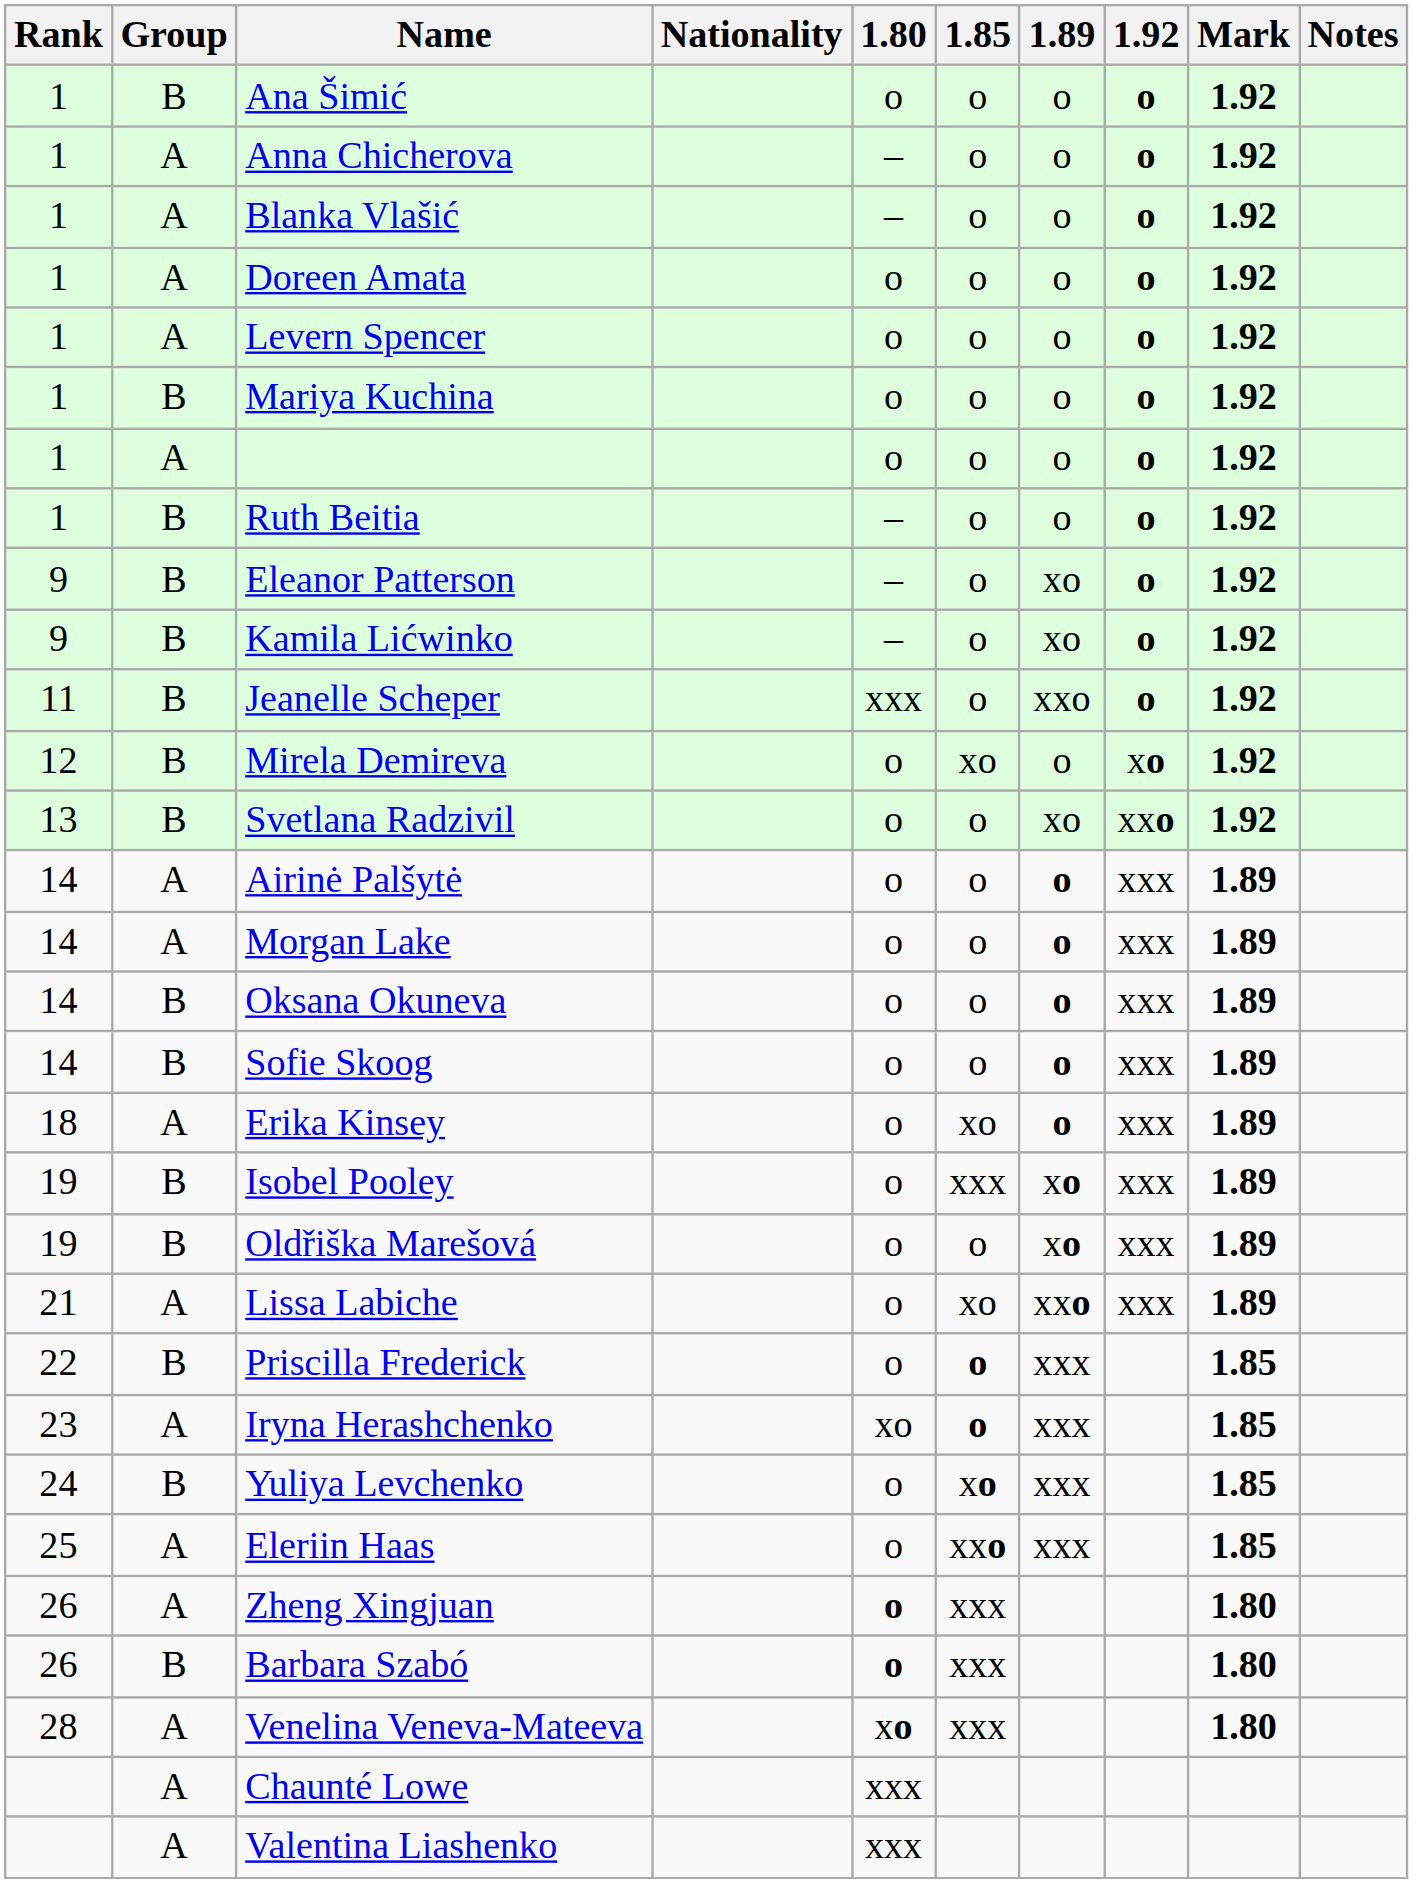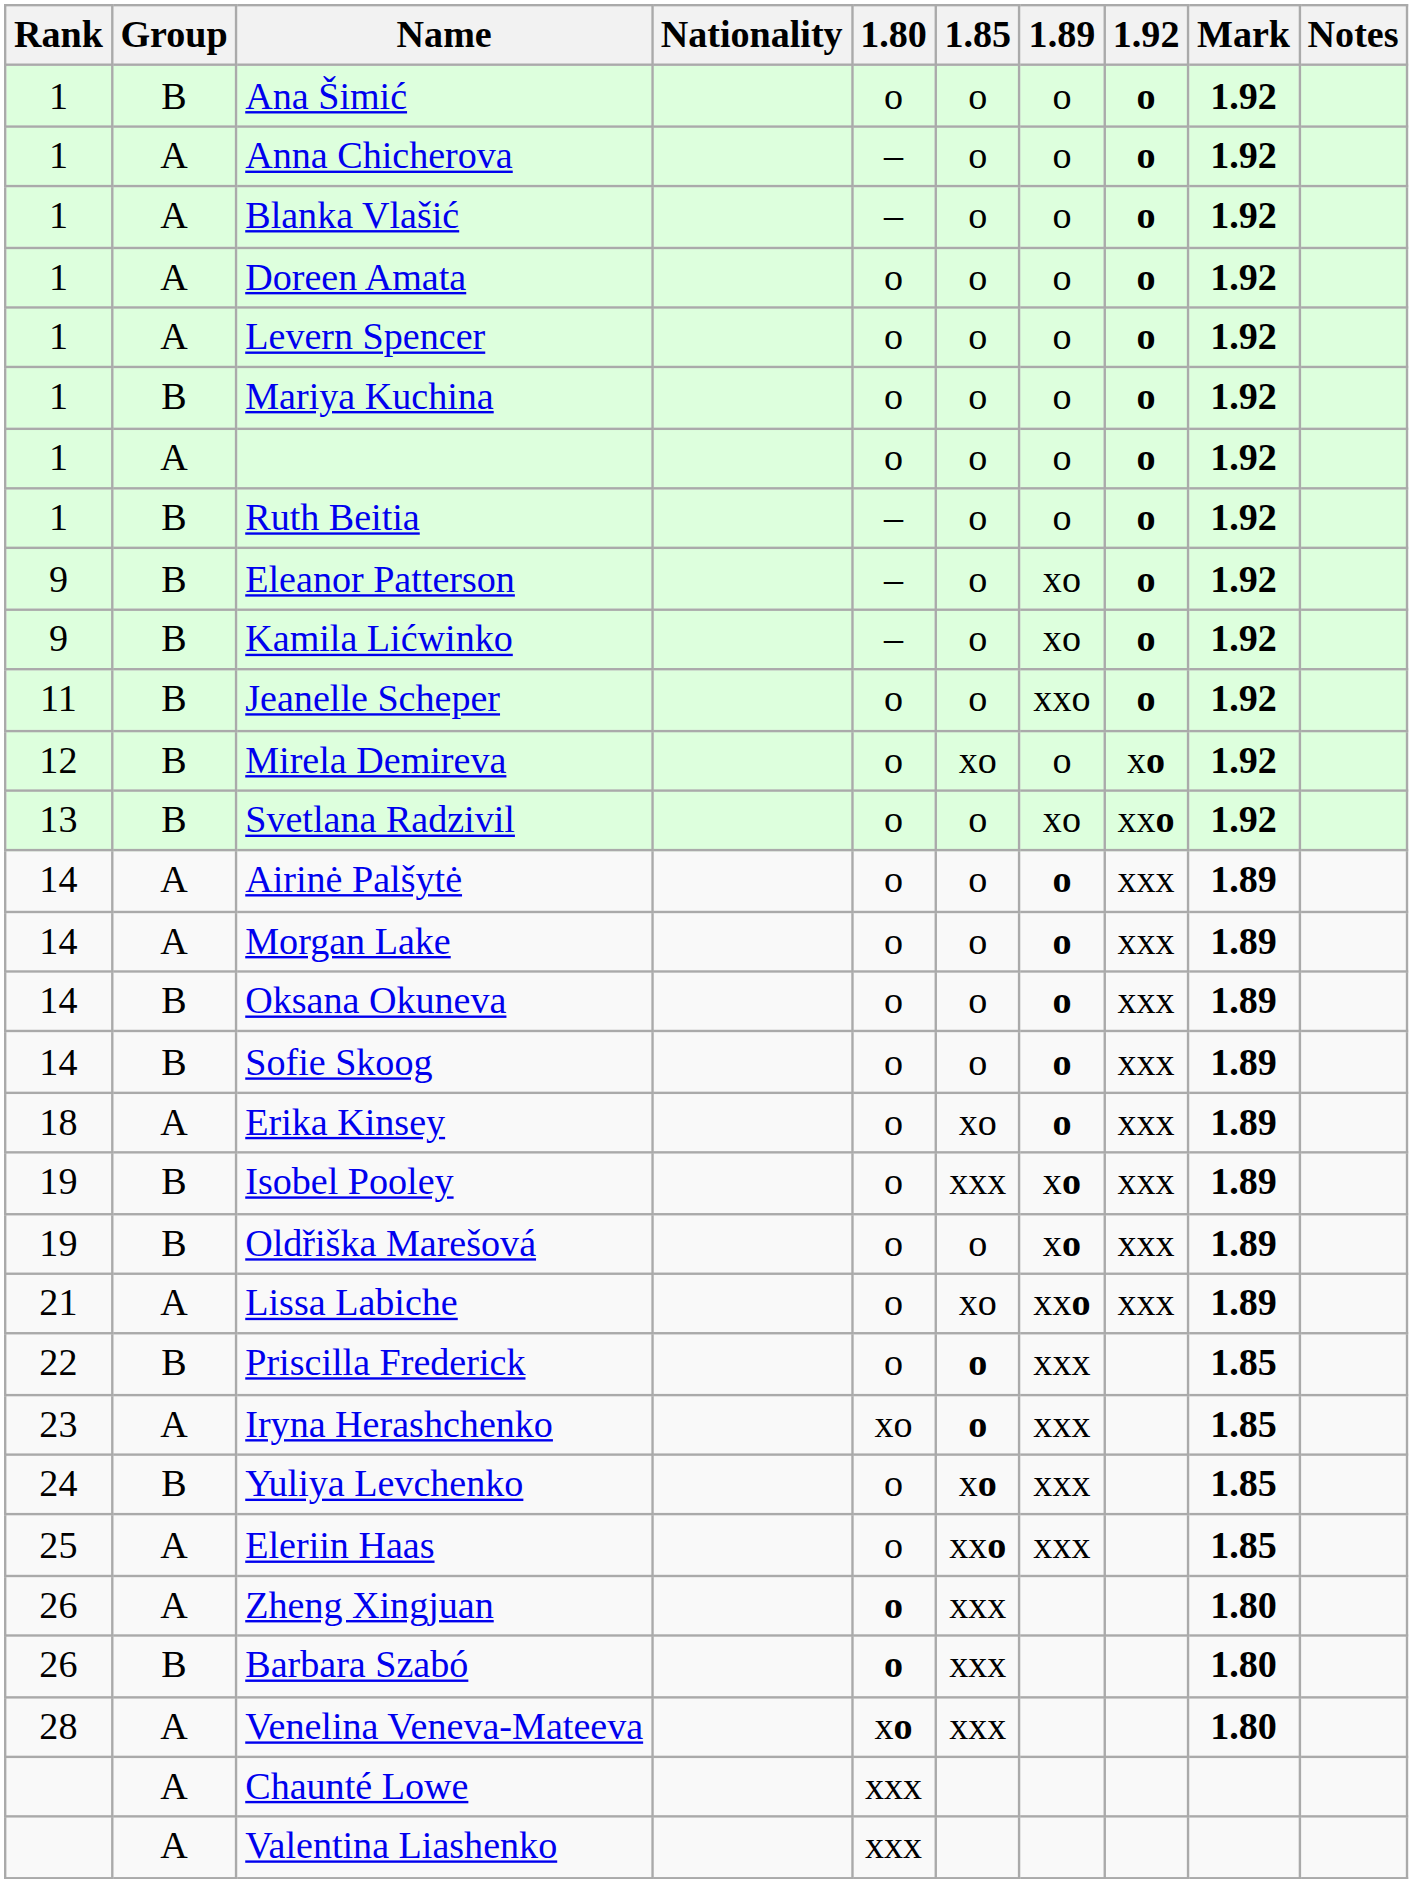 <table class="wikitable sortable" style="text-align:center">
 <tr>
 <th>Rank</th>
 <th>Group</th>
 <th>Name</th>
 <th>Nationality</th>
 <th>1.80</th>
 <th>1.85</th>
 <th>1.89</th>
 <th>1.92</th>
 <th>Mark</th>
 <th>Notes</th>
 </tr>
 <tr bgcolor=ddffdd>
 <td>1</td>
 <td>B</td>
 <td align=left><a href='#'>Ana Šimić</a></td>
 <td align=left></td>
 <td>o</td>
 <td>o</td>
 <td>o</td>
 <td><strong>o</strong></td>
 <td><strong>1.92</strong></td>
 <td></td>
 </tr>
 <tr bgcolor=ddffdd>
 <td>1</td>
 <td>A</td>
 <td align=left><a href='#'>Anna Chicherova</a></td>
 <td align=left></td>
 <td>–</td>
 <td>o</td>
 <td>o</td>
 <td><strong>o</strong></td>
 <td><strong>1.92</strong></td>
 <td></td>
 </tr>
 <tr bgcolor=ddffdd>
 <td>1</td>
 <td>A</td>
 <td align=left><a href='#'>Blanka Vlašić</a></td>
 <td align=left></td>
 <td>–</td>
 <td>o</td>
 <td>o</td>
 <td><strong>o</strong></td>
 <td><strong>1.92</strong></td>
 <td></td>
 </tr>
 <tr bgcolor=ddffdd>
 <td>1</td>
 <td>A</td>
 <td align=left><a href='#'>Doreen Amata</a></td>
 <td align=left></td>
 <td>o</td>
 <td>o</td>
 <td>o</td>
 <td><strong>o</strong></td>
 <td><strong>1.92</strong></td>
 <td></td>
 </tr>
 <tr bgcolor=ddffdd>
 <td>1</td>
 <td>A</td>
 <td align=left><a href='#'>Levern Spencer</a></td>
 <td align=left></td>
 <td>o</td>
 <td>o</td>
 <td>o</td>
 <td><strong>o</strong></td>
 <td><strong>1.92</strong></td>
 <td></td>
 </tr>
 <tr bgcolor=ddffdd>
 <td>1</td>
 <td>B</td>
 <td align=left><a href='#'>Mariya Kuchina</a></td>
 <td align=left></td>
 <td>o</td>
 <td>o</td>
 <td>o</td>
 <td><strong>o</strong></td>
 <td><strong>1.92</strong></td>
 <td></td>
 </tr>
 <tr bgcolor=ddffdd>
 <td>1</td>
 <td>A</td>
 <td align=left></td>
 <td align=left></td>
 <td>o</td>
 <td>o</td>
 <td>o</td>
 <td><strong>o</strong></td>
 <td><strong>1.92</strong></td>
 <td></td>
 </tr>
 <tr bgcolor=ddffdd>
 <td>1</td>
 <td>B</td>
 <td align=left><a href='#'>Ruth Beitia</a></td>
 <td align=left></td>
 <td>–</td>
 <td>o</td>
 <td>o</td>
 <td><strong>o</strong></td>
 <td><strong>1.92</strong></td>
 <td></td>
 </tr>
 <tr bgcolor=ddffdd>
 <td>9</td>
 <td>B</td>
 <td align=left><a href='#'>Eleanor Patterson</a></td>
 <td align=left></td>
 <td>–</td>
 <td>o</td>
 <td>xo</td>
 <td><strong>o</strong></td>
 <td><strong>1.92</strong></td>
 <td></td>
 </tr>
 <tr bgcolor=ddffdd>
 <td>9</td>
 <td>B</td>
 <td align=left><a href='#'>Kamila Lićwinko</a></td>
 <td align=left></td>
 <td>–</td>
 <td>o</td>
 <td>xo</td>
 <td><strong>o</strong></td>
 <td><strong>1.92</strong></td>
 <td></td>
 </tr>
 <tr bgcolor=ddffdd>
 <td>11</td>
 <td>B</td>
 <td align=left><a href='#'>Jeanelle Scheper</a></td>
 <td align=left></td>
-<td>xxx</td>
+<td>o</td>
 <td>o</td>
 <td>xxo</td>
 <td><strong>o</strong></td>
 <td><strong>1.92</strong></td>
 <td></td>
 </tr>
 <tr bgcolor=ddffdd>
 <td>12</td>
 <td>B</td>
 <td align=left><a href='#'>Mirela Demireva</a></td>
 <td align=left></td>
 <td>o</td>
 <td>xo</td>
 <td>o</td>
 <td>x<strong>o</strong></td>
 <td><strong>1.92</strong></td>
 <td></td>
 </tr>
 <tr bgcolor=ddffdd>
 <td>13</td>
 <td>B</td>
 <td align=left><a href='#'>Svetlana Radzivil</a></td>
 <td align=left></td>
 <td>o</td>
 <td>o</td>
 <td>xo</td>
 <td>xx<strong>o</strong></td>
 <td><strong>1.92</strong></td>
 <td></td>
 </tr>
 <tr>
 <td>14</td>
 <td>A</td>
 <td align=left><a href='#'>Airinė Palšytė</a></td>
 <td align=left></td>
 <td>o</td>
 <td>o</td>
 <td><strong>o</strong></td>
 <td>xxx</td>
 <td><strong>1.89</strong></td>
 <td></td>
 </tr>
 <tr>
 <td>14</td>
 <td>A</td>
 <td align=left><a href='#'>Morgan Lake</a></td>
 <td align=left></td>
 <td>o</td>
 <td>o</td>
 <td><strong>o</strong></td>
 <td>xxx</td>
 <td><strong>1.89</strong></td>
 <td></td>
 </tr>
 <tr>
 <td>14</td>
 <td>B</td>
 <td align=left><a href='#'>Oksana Okuneva</a></td>
 <td align=left></td>
 <td>o</td>
 <td>o</td>
 <td><strong>o</strong></td>
 <td>xxx</td>
 <td><strong>1.89</strong></td>
 <td></td>
 </tr>
 <tr>
 <td>14</td>
 <td>B</td>
 <td align=left><a href='#'>Sofie Skoog</a></td>
 <td align=left></td>
 <td>o</td>
 <td>o</td>
 <td><strong>o</strong></td>
 <td>xxx</td>
 <td><strong>1.89</strong></td>
 <td></td>
 </tr>
 <tr>
 <td>18</td>
 <td>A</td>
 <td align=left><a href='#'>Erika Kinsey</a></td>
 <td align=left></td>
 <td>o</td>
 <td>xo</td>
 <td><strong>o</strong></td>
 <td>xxx</td>
 <td><strong>1.89</strong></td>
 <td></td>
 </tr>
 <tr>
 <td>19</td>
 <td>B</td>
 <td align=left><a href='#'>Isobel Pooley</a></td>
 <td align=left></td>
 <td>o</td>
 <td>xxx</td>
 <td>x<strong>o</strong></td>
 <td>xxx</td>
 <td><strong>1.89</strong></td>
 <td></td>
 </tr>
 <tr>
 <td>19</td>
 <td>B</td>
 <td align=left><a href='#'>Oldřiška Marešová</a></td>
 <td align=left></td>
 <td>o</td>
 <td>o</td>
 <td>x<strong>o</strong></td>
 <td>xxx</td>
 <td><strong>1.89</strong></td>
 <td></td>
 </tr>
 <tr>
 <td>21</td>
 <td>A</td>
 <td align=left><a href='#'>Lissa Labiche</a></td>
 <td align=left></td>
 <td>o</td>
 <td>xo</td>
 <td>xx<strong>o</strong></td>
 <td>xxx</td>
 <td><strong>1.89</strong></td>
 <td></td>
 </tr>
 <tr>
 <td>22</td>
 <td>B</td>
 <td align=left><a href='#'>Priscilla Frederick</a></td>
 <td align=left></td>
 <td>o</td>
 <td><strong>o</strong></td>
 <td>xxx</td>
 <td></td>
 <td><strong>1.85</strong></td>
 <td></td>
 </tr>
 <tr>
 <td>23</td>
 <td>A</td>
 <td align=left><a href='#'>Iryna Herashchenko</a></td>
 <td align=left></td>
 <td>xo</td>
 <td><strong>o</strong></td>
 <td>xxx</td>
 <td></td>
 <td><strong>1.85</strong></td>
 <td></td>
 </tr>
 <tr>
 <td>24</td>
 <td>B</td>
 <td align=left><a href='#'>Yuliya Levchenko</a></td>
 <td align=left></td>
 <td>o</td>
 <td>x<strong>o</strong></td>
 <td>xxx</td>
 <td></td>
 <td><strong>1.85</strong></td>
 <td></td>
 </tr>
 <tr>
 <td>25</td>
 <td>A</td>
 <td align=left><a href='#'>Eleriin Haas</a></td>
 <td align=left></td>
 <td>o</td>
 <td>xx<strong>o</strong></td>
 <td>xxx</td>
 <td></td>
 <td><strong>1.85</strong></td>
 <td></td>
 </tr>
 <tr>
 <td>26</td>
 <td>A</td>
 <td align=left><a href='#'>Zheng Xingjuan</a></td>
 <td align=left></td>
 <td><strong>o</strong></td>
 <td>xxx</td>
 <td></td>
 <td></td>
 <td><strong>1.80</strong></td>
 <td></td>
 </tr>
 <tr>
 <td>26</td>
 <td>B</td>
 <td align=left><a href='#'>Barbara Szabó</a></td>
 <td align=left></td>
 <td><strong>o</strong></td>
 <td>xxx</td>
 <td></td>
 <td></td>
 <td><strong>1.80</strong></td>
 <td></td>
 </tr>
 <tr>
 <td>28</td>
 <td>A</td>
 <td align=left><a href='#'>Venelina Veneva-Mateeva</a></td>
 <td align=left></td>
 <td>x<strong>o</strong></td>
 <td>xxx</td>
 <td></td>
 <td></td>
 <td><strong>1.80</strong></td>
 <td></td>
 </tr>
 <tr>
 <td></td>
 <td>A</td>
 <td align=left><a href='#'>Chaunté Lowe</a></td>
 <td align=left></td>
 <td>xxx</td>
 <td></td>
 <td></td>
 <td></td>
 <td><strong></strong></td>
 <td></td>
 </tr>
 <tr>
 <td></td>
 <td>A</td>
 <td align=left><a href='#'>Valentina Liashenko</a></td>
 <td align=left></td>
 <td>xxx</td>
 <td></td>
 <td></td>
 <td></td>
 <td><strong></strong></td>
 <td></td>
 </tr>
 </table>
